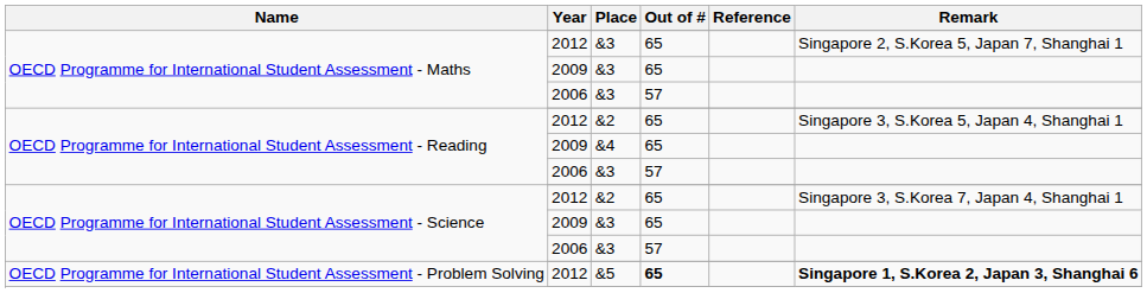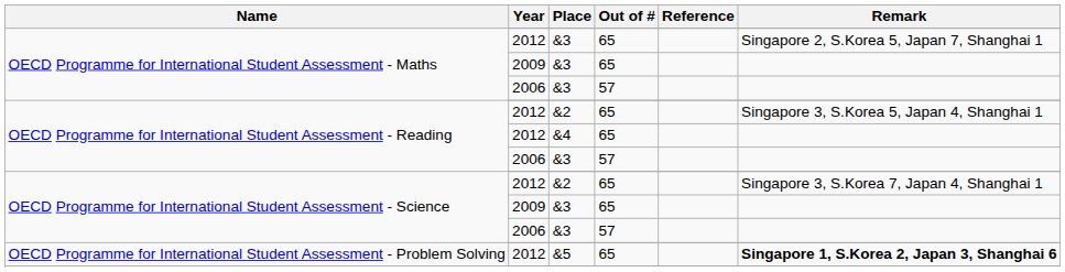 <table class="wikitable sortable" style="text-align:left">
 <tr>
 <th>Name</th>
 <th>Year</th>
 <th>Place</th>
 <th>Out of #</th>
 <th>Reference</th>
 <th>Remark</th>
 </tr>
 <tr>
 <td rowspan="4"><a href='#'>OECD</a> <a href='#'>Programme for International Student Assessment</a> - Maths</td>
 </tr>
 <tr>
 <td>2012</td>
 <td><span>&</span>3</td>
 <td>65</td>
 <td></td>
 <td>Singapore 2, S.Korea 5, Japan 7, Shanghai 1</td>
 </tr>
 <tr>
 <td>2009</td>
 <td><span>&</span>3</td>
 <td>65</td>
 <td></td>
 <td></td>
 </tr>
 <tr>
 <td>2006</td>
 <td><span>&</span>3</td>
 <td>57</td>
 <td></td>
 <td></td>
 </tr>
 <tr>
 <td rowspan="4"><a href='#'>OECD</a> <a href='#'>Programme for International Student Assessment</a> - Reading</td>
 </tr>
 <tr>
 <td>2012</td>
 <td><span>&</span>2</td>
 <td>65</td>
 <td></td>
 <td>Singapore 3, S.Korea 5, Japan 4, Shanghai 1</td>
 </tr>
 <tr>
-<td>2009</td>
+<td>2012</td>
 <td><span>&</span>4</td>
 <td>65</td>
 <td></td>
 <td></td>
 </tr>
 <tr>
 <td>2006</td>
 <td><span>&</span>3</td>
 <td>57</td>
 <td></td>
 <td></td>
 </tr>
 <tr>
 <td rowspan="4"><a href='#'>OECD</a> <a href='#'>Programme for International Student Assessment</a> - Science</td>
 </tr>
 <tr>
 <td>2012</td>
 <td><span>&</span>2</td>
 <td>65</td>
 <td></td>
 <td>Singapore 3, S.Korea 7, Japan 4, Shanghai 1</td>
 </tr>
 <tr>
 <td>2009</td>
 <td><span>&</span>3</td>
 <td>65</td>
 <td></td>
 <td></td>
 </tr>
 <tr>
 <td>2006</td>
 <td><span>&</span>3</td>
 <td>57</td>
 <td></td>
 <td></td>
 </tr>
 <tr>
 <td rowspan="4"><a href='#'>OECD</a> <a href='#'>Programme for International Student Assessment</a> - Problem Solving</td>
 </tr>
 <tr>
 <td>2012</td>
 <td><span>&</span>5</td>
-<td><strong>65</strong></td>
+<td>65</td>
 <td></td>
 <td><strong>Singapore 1, S.Korea 2, Japan 3, Shanghai 6</strong></td>
 </tr>
 <tr>
 </tr>
 </table>
